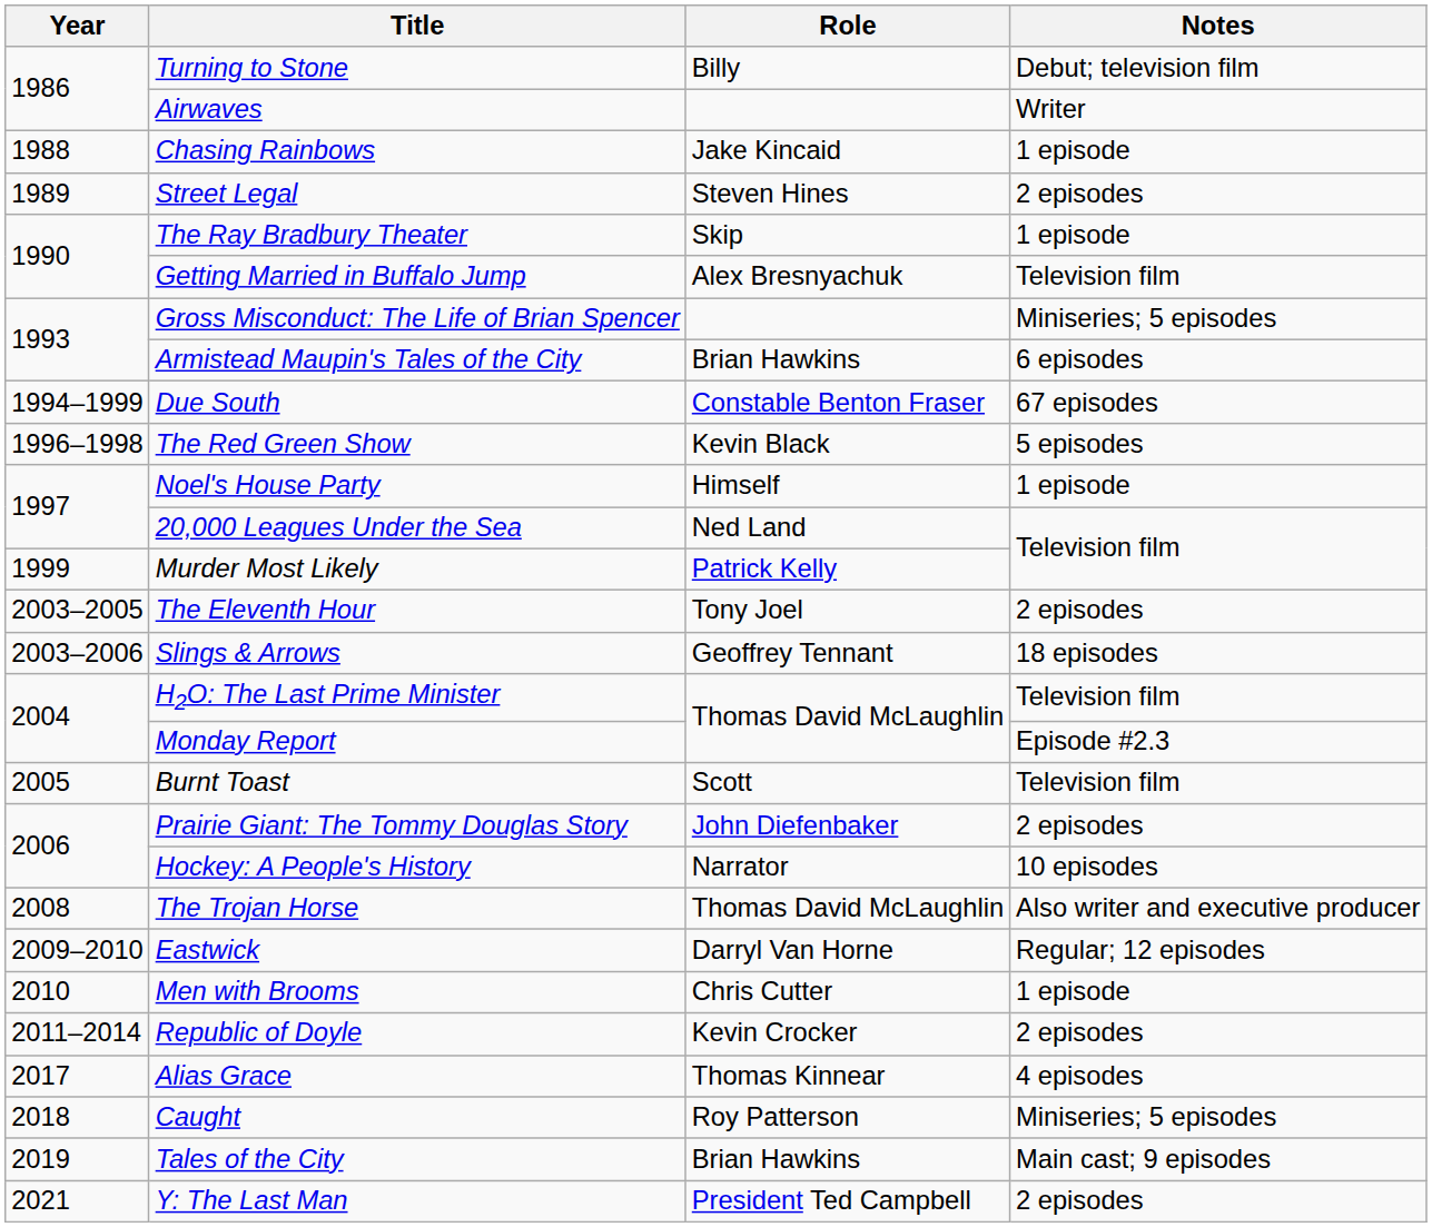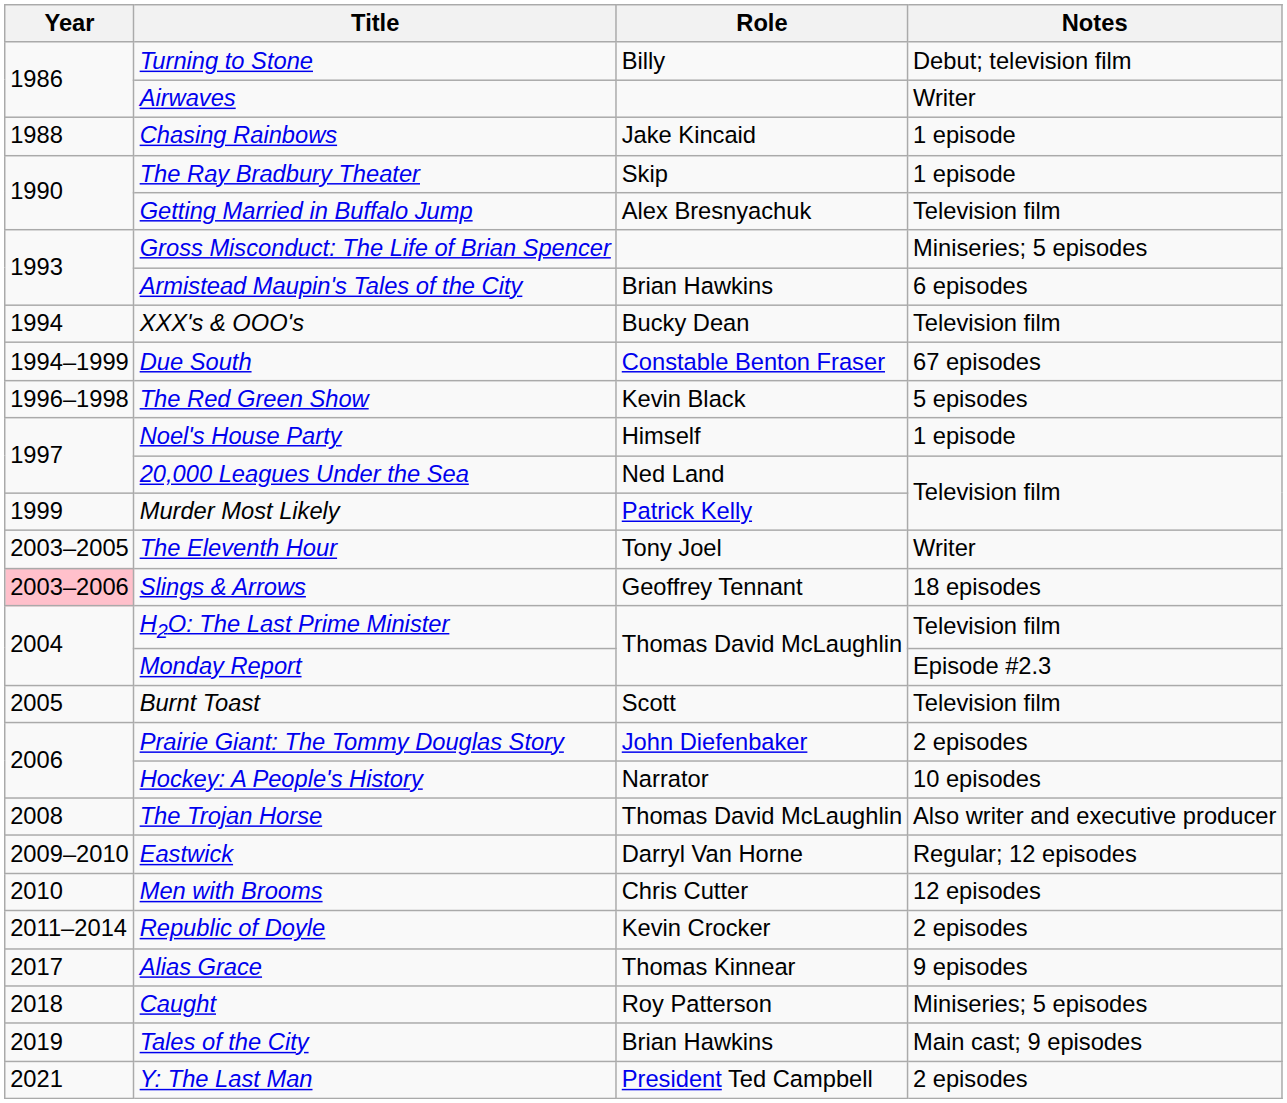 <table class="wikitable sortable">
 <tr>
 <th>Year</th>
 <th>Title</th>
 <th>Role</th>
 <th class="unsortable">Notes</th>
 </tr>
 <tr>
 <td rowspan="2">1986</td>
 <td><em><a href='#'>Turning to Stone</a></em></td>
 <td>Billy</td>
 <td>Debut; television film</td>
 </tr>
 <tr>
 <td><em><a href='#'>Airwaves</a></em></td>
 <td></td>
 <td>Writer</td>
 </tr>
 <tr>
 <td>1988</td>
 <td><em><a href='#'>Chasing Rainbows</a></em></td>
 <td>Jake Kincaid</td>
 <td>1 episode</td>
 </tr>
 <tr>
-<td>1989</td>
-<td><em><a href='#'>Street Legal</a></em></td>
-<td>Steven Hines</td>
-<td>2 episodes</td>
-</tr>
-<tr>
 <td rowspan="2">1990</td>
 <td data-sort-value="Ray Bradbury Theater, The"><em><a href='#'>The Ray Bradbury Theater</a></em></td>
 <td>Skip</td>
 <td>1 episode</td>
 </tr>
 <tr>
 <td><em><a href='#'>Getting Married in Buffalo Jump</a></em></td>
 <td>Alex Bresnyachuk</td>
 <td>Television film</td>
 </tr>
 <tr>
 <td rowspan="2">1993</td>
 <td><em><a href='#'>Gross Misconduct: The Life of Brian Spencer</a></em></td>
 <td></td>
 <td>Miniseries; 5 episodes</td>
 </tr>
 <tr>
 <td><em><a href='#'>Armistead Maupin's Tales of the City</a></em></td>
 <td>Brian Hawkins</td>
 <td>6 episodes</td>
+</tr>
+<tr>
+<td>1994</td>
+<td><em>XXX's & OOO's</em></td>
+<td>Bucky Dean</td>
+<td>Television film</td>
 </tr>
 <tr>
 <td>1994–1999</td>
 <td><em><a href='#'>Due South</a></em></td>
 <td><a href='#'>Constable Benton Fraser</a></td>
 <td>67 episodes</td>
 </tr>
 <tr>
 <td>1996–1998</td>
 <td data-sort-value="Red Green Show, The"><em><a href='#'>The Red Green Show</a></em></td>
 <td>Kevin Black</td>
 <td>5 episodes</td>
 </tr>
 <tr>
 <td rowspan="2">1997</td>
 <td><em><a href='#'>Noel's House Party</a></em></td>
 <td>Himself</td>
 <td>1 episode</td>
 </tr>
 <tr>
 <td><em><a href='#'>20,000 Leagues Under the Sea</a></em></td>
 <td>Ned Land</td>
 <td rowspan="2">Television film</td>
 </tr>
 <tr>
 <td>1999</td>
 <td><em>Murder Most Likely</em></td>
 <td><a href='#'>Patrick Kelly</a></td>
 </tr>
 <tr>
 <td>2003–2005</td>
 <td data-sort-value="Eleventh Hour, The"><em><a href='#'>The Eleventh Hour</a></em></td>
 <td>Tony Joel</td>
-<td>2 episodes</td>
+<td>Writer</td>
 </tr>
 <tr>
-<td>2003–2006</td>
+<td style="background: pink;">2003–2006</td>
 <td><em><a href='#'>Slings & Arrows</a></em></td>
 <td>Geoffrey Tennant</td>
 <td>18 episodes</td>
 </tr>
 <tr>
 <td rowspan="2">2004</td>
 <td><em><a href='#'>H<sub>2</sub>O: The Last Prime Minister</a></em></td>
 <td rowspan="2">Thomas David McLaughlin</td>
 <td>Television film</td>
 </tr>
 <tr>
 <td><em><a href='#'>Monday Report</a></em></td>
 <td>Episode #2.3</td>
 </tr>
 <tr>
 <td>2005</td>
 <td><em>Burnt Toast</em></td>
 <td>Scott</td>
 <td>Television film</td>
 </tr>
 <tr>
 <td rowspan="2">2006</td>
 <td><em><a href='#'>Prairie Giant: The Tommy Douglas Story</a></em></td>
 <td><a href='#'>John Diefenbaker</a></td>
 <td>2 episodes</td>
 </tr>
 <tr>
 <td><em><a href='#'>Hockey: A People's History</a></em></td>
 <td>Narrator</td>
 <td>10 episodes</td>
 </tr>
 <tr>
 <td>2008</td>
 <td data-sort-value="Trojan Horse, The"><em><a href='#'>The Trojan Horse</a></em></td>
 <td>Thomas David McLaughlin</td>
 <td>Also writer and executive producer</td>
 </tr>
 <tr>
 <td>2009–2010</td>
 <td><em><a href='#'>Eastwick</a></em></td>
 <td>Darryl Van Horne</td>
 <td>Regular; 12 episodes</td>
 </tr>
 <tr>
 <td>2010</td>
 <td><em><a href='#'>Men with Brooms</a></em></td>
 <td>Chris Cutter</td>
-<td>1 episode</td>
+<td>12 episodes</td>
 </tr>
 <tr>
 <td>2011–2014</td>
 <td><em><a href='#'>Republic of Doyle</a></em></td>
 <td>Kevin Crocker</td>
 <td>2 episodes</td>
 </tr>
 <tr>
 <td>2017</td>
 <td><em><a href='#'>Alias Grace</a></em></td>
 <td>Thomas Kinnear</td>
-<td>4 episodes</td>
+<td>9 episodes</td>
 </tr>
 <tr>
 <td>2018</td>
 <td><em><a href='#'>Caught</a></em></td>
 <td>Roy Patterson</td>
 <td>Miniseries; 5 episodes</td>
 </tr>
 <tr>
 <td>2019</td>
 <td><em><a href='#'>Tales of the City</a></em></td>
 <td>Brian Hawkins</td>
 <td>Main cast; 9 episodes</td>
 </tr>
 <tr>
 <td>2021</td>
 <td><em><a href='#'>Y: The Last Man</a></em></td>
 <td><a href='#'>President</a> Ted Campbell</td>
 <td>2 episodes</td>
 </tr>
 </table>
